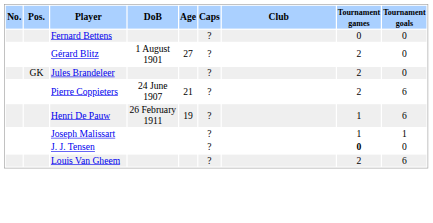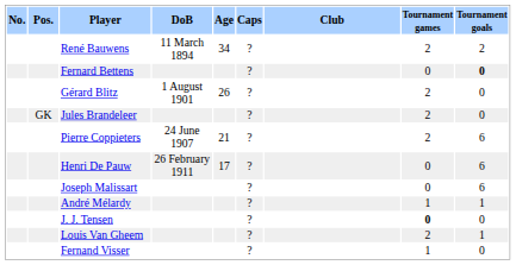 <table border="0" width="80%" style="border: 1px solid #999; background-color:#FFFFFF; text-align:center">
 <tr align="center" bgcolor="#AAD0FF">
 <th width=4%>No.</th>
 <th width=6%>Pos.</th>
 <th width=18%>Player</th>
 <th width=12%>DoB</th>
 <th width=4%>Age</th>
 <th width=4%>Caps</th>
 <th width=27%>Club</th>
 <th width=6%><small>Tournament<br>games</small></th>
 <th width=6%><small>Tournament<br>goals</small></th>
 </tr>
+<tr>
+<td></td>
+<td></td>
+<td align="left"><a href='#'>René Bauwens</a></td>
+<td>11 March 1894</td>
+<td>34</td>
+<td>?</td>
+<td align="left"></td>
+<td>2</td>
+<td>2</td>
+</tr>
 <tr bgcolor="#EFEFEF">
 <td></td>
 <td></td>
 <td align="left"><a href='#'>Fernard Bettens</a></td>
 <td></td>
 <td></td>
 <td>?</td>
 <td align="left"></td>
 <td>0</td>
-<td>0</td>
+<td><strong>0</strong></td>
 </tr>
 <tr>
 <td></td>
 <td></td>
 <td align="left"><a href='#'>Gérard Blitz</a></td>
 <td>1 August 1901</td>
-<td>27</td>
+<td>26</td>
 <td>?</td>
 <td align="left"></td>
 <td>2</td>
 <td>0</td>
 </tr>
 <tr bgcolor="#EFEFEF">
 <td></td>
 <td>GK</td>
 <td align="left"><a href='#'>Jules Brandeleer</a></td>
 <td></td>
 <td></td>
 <td>?</td>
 <td align="left"></td>
 <td>2</td>
 <td>0</td>
 </tr>
 <tr>
 <td></td>
 <td></td>
 <td align="left"><a href='#'>Pierre Coppieters</a></td>
 <td>24 June 1907</td>
 <td>21</td>
 <td>?</td>
 <td align="left"></td>
 <td>2</td>
 <td>6</td>
 </tr>
 <tr bgcolor="#EFEFEF">
 <td></td>
 <td></td>
 <td align="left"><a href='#'>Henri De Pauw</a></td>
 <td>26 February 1911</td>
-<td>19</td>
+<td>17</td>
 <td>?</td>
 <td align="left"></td>
-<td>1</td>
+<td>0</td>
 <td>6</td>
 </tr>
 <tr>
 <td></td>
 <td></td>
 <td align="left"><a href='#'>Joseph Malissart</a></td>
+<td></td>
+<td></td>
+<td>?</td>
+<td align="left"></td>
+<td>0</td>
+<td>6</td>
+</tr>
+<tr bgcolor="#EFEFEF">
+<td></td>
+<td></td>
+<td align="left"><a href='#'>André Mélardy</a></td>
 <td></td>
 <td></td>
 <td>?</td>
 <td align="left"></td>
 <td>1</td>
 <td>1</td>
 </tr>
 <tr>
 <td></td>
 <td></td>
 <td align="left"><a href='#'>J. J. Tensen</a></td>
 <td></td>
 <td></td>
 <td>?</td>
 <td align="left"></td>
 <td><strong>0</strong></td>
 <td>0</td>
 </tr>
 <tr bgcolor="#EFEFEF">
 <td></td>
 <td></td>
 <td align="left"><a href='#'>Louis Van Gheem</a></td>
 <td></td>
 <td></td>
 <td>?</td>
 <td align="left"></td>
 <td>2</td>
-<td>6</td>
+<td>1</td>
+</tr>
+<tr>
+<td></td>
+<td></td>
+<td align="left"><a href='#'>Fernand Visser</a></td>
+<td></td>
+<td></td>
+<td>?</td>
+<td align="left"></td>
+<td>1</td>
+<td>0</td>
 </tr>
 </table>
